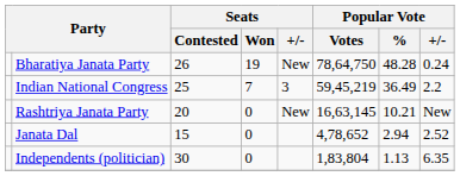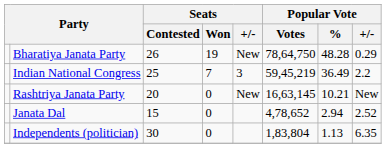 <table class=wikitable>
 <tr>
 <th colspan="2" rowspan="2">Party</th>
 <th colspan="3">Seats</th>
 <th colspan="3">Popular Vote</th>
 </tr>
 <tr>
 <th>Contested</th>
 <th>Won</th>
 <th>+/-</th>
 <th>Votes</th>
 <th>%</th>
 <th>+/-</th>
 </tr>
 <tr>
 <td></td>
 <td><a href='#'>Bharatiya Janata Party</a></td>
 <td>26</td>
 <td>19</td>
 <td>New</td>
 <td>78,64,750</td>
 <td>48.28</td>
-<td>0.24</td>
+<td>0.29</td>
 </tr>
 <tr>
 <td></td>
 <td><a href='#'>Indian National Congress</a></td>
 <td>25</td>
 <td>7</td>
 <td>3</td>
 <td>59,45,219</td>
 <td>36.49</td>
 <td>2.2</td>
 </tr>
 <tr>
 <td></td>
 <td><a href='#'>Rashtriya Janata Party</a></td>
 <td>20</td>
 <td>0</td>
 <td>New</td>
 <td>16,63,145</td>
 <td>10.21</td>
 <td>New</td>
 </tr>
 <tr>
 <td></td>
 <td><a href='#'>Janata Dal</a></td>
 <td>15</td>
 <td>0</td>
 <td></td>
 <td>4,78,652</td>
 <td>2.94</td>
 <td>2.52</td>
 </tr>
 <tr>
 <td></td>
 <td><a href='#'>Independents (politician)</a></td>
 <td>30</td>
 <td>0</td>
 <td></td>
 <td>1,83,804</td>
 <td>1.13</td>
 <td>6.35</td>
 </tr>
 <tr>
 </tr>
 </table>
